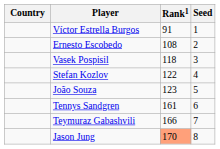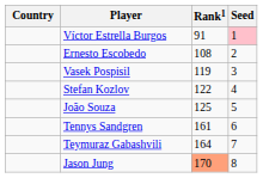 <table class="sortable wikitable">
 <tr>
 <th width="70">Country</th>
 <th width="175">Player</th>
 <th>Rank<sup>1</sup></th>
 <th>Seed</th>
 </tr>
 <tr>
 <td></td>
 <td><a href='#'>Víctor Estrella Burgos</a></td>
 <td>91</td>
-<td>1</td>
+<td style="background: pink;">1</td>
 </tr>
 <tr>
 <td></td>
 <td><a href='#'>Ernesto Escobedo</a></td>
 <td>108</td>
 <td>2</td>
 </tr>
 <tr>
 <td></td>
 <td><a href='#'>Vasek Pospisil</a></td>
-<td>118</td>
+<td>119</td>
 <td>3</td>
 </tr>
 <tr>
 <td></td>
 <td><a href='#'>Stefan Kozlov</a></td>
 <td>122</td>
 <td>4</td>
 </tr>
 <tr>
 <td></td>
 <td><a href='#'>João Souza</a></td>
-<td>123</td>
+<td>125</td>
 <td>5</td>
 </tr>
 <tr>
 <td></td>
 <td><a href='#'>Tennys Sandgren</a></td>
 <td>161</td>
 <td>6</td>
 </tr>
 <tr>
 <td></td>
 <td><a href='#'>Teymuraz Gabashvili</a></td>
-<td>166</td>
+<td>164</td>
 <td>7</td>
 </tr>
 <tr>
 <td></td>
 <td><a href='#'>Jason Jung</a></td>
 <td style="background: lightsalmon;">170</td>
 <td>8</td>
 </tr>
 </table>
